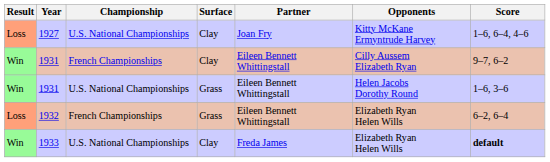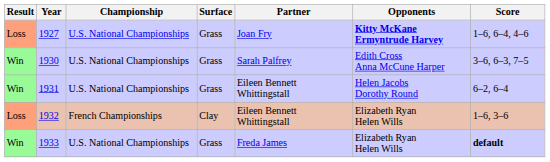 <table class="sortable wikitable">
 <tr>
 <th style="width:40px">Result</th>
 <th style="width:40px">Year</th>
 <th style="width:200px">Championship</th>
 <th style="width:50px">Surface</th>
 <th style="width:180px">Partner</th>
 <th style="width:180px">Opponents</th>
 <th style="width:110px" class="unsortable">Score</th>
 </tr>
 <tr style="background:#ccf;">
 <td style="background:#ffa07a;">Loss</td>
 <td><a href='#'>1927</a></td>
 <td><a href='#'>U.S. National Championships</a></td>
-<td>Clay</td>
+<td>Grass</td>
 <td> <a href='#'>Joan Fry</a></td>
-<td> <a href='#'>Kitty McKane</a> <br>  <a href='#'>Ermyntrude Harvey</a></td>
+<td><strong> <a href='#'>Kitty McKane</a> <br>  <a href='#'>Ermyntrude Harvey</a></strong></td>
 <td>1–6, 6–4, 4–6</td>
 </tr>
-<tr style="background:#ebc2af;">
+<tr style="background:#ccf;">
 <td style="background:#98fb98;">Win</td>
-<td><a href='#'>1931</a></td>
-<td><a href='#'>French Championships</a></td>
-<td>Clay</td>
-<td> <a href='#'>Eileen Bennett Whittingstall</a></td>
-<td> <a href='#'>Cilly Aussem</a> <br>  <a href='#'>Elizabeth Ryan</a></td>
-<td>9–7, 6–2</td>
+<td><a href='#'>1930</a></td>
+<td>U.S. National Championships</td>
+<td>Grass</td>
+<td> <a href='#'>Sarah Palfrey</a></td>
+<td> <a href='#'>Edith Cross</a> <br>  <a href='#'>Anna McCune Harper</a></td>
+<td>3–6, 6–3, 7–5</td>
 </tr>
 <tr style="background:#ccf;">
 <td style="background:#98fb98;">Win</td>
 <td><a href='#'>1931</a></td>
 <td>U.S. National Championships</td>
 <td>Grass</td>
 <td> Eileen Bennett Whittingstall</td>
 <td> <a href='#'>Helen Jacobs</a> <br>  <a href='#'>Dorothy Round</a></td>
-<td>1–6, 3–6</td>
+<td>6–2, 6–4</td>
 </tr>
 <tr style="background:#ebc2af;">
 <td style="background:#ffa07a;">Loss</td>
 <td><a href='#'>1932</a></td>
 <td>French Championships</td>
-<td>Grass</td>
+<td>Clay</td>
 <td> Eileen Bennett Whittingstall</td>
 <td> Elizabeth Ryan <br>  Helen Wills</td>
-<td>6–2, 6–4</td>
+<td>1–6, 3–6</td>
 </tr>
 <tr style="background:#ccf;">
 <td style="background:#98fb98;">Win</td>
 <td><a href='#'>1933</a></td>
 <td>U.S. National Championships</td>
-<td>Clay</td>
+<td>Grass</td>
 <td> <a href='#'>Freda James</a></td>
 <td> Elizabeth Ryan <br>  Helen Wills</td>
 <td><strong>default</strong></td>
 </tr>
 </table>
